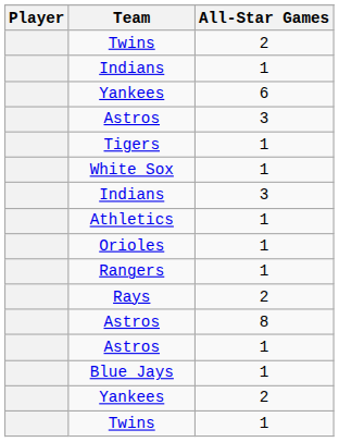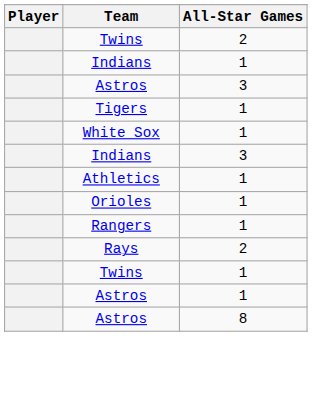 <table class="wikitable sortable plainrowheaders" style="text-align:center;">
 <tr>
 </tr>
 <tr>
 <th scope="col">Player</th>
 <th scope="col" style="width:100px;">Team</th>
 <th scope="col">All-Star Games</th>
 </tr>
 <tr>
 <th scope="row" style="text-align:center"></th>
 <td><a href='#'>Twins</a></td>
 <td>2</td>
 </tr>
 <tr>
 <th scope="row" style="text-align:center"></th>
 <td><a href='#'>Indians</a></td>
 <td>1</td>
-</tr>
-<tr>
-<th scope="row" style="text-align:center"></th>
-<td><a href='#'>Yankees</a></td>
-<td>6</td>
 </tr>
 <tr>
 <th scope="row" style="text-align:center"></th>
 <td><a href='#'>Astros</a></td>
 <td>3</td>
 </tr>
 <tr>
 <th scope="row" style="text-align:center"></th>
 <td><a href='#'>Tigers</a></td>
 <td>1</td>
 </tr>
 <tr>
 <th scope="row" style="text-align:center"></th>
 <td><a href='#'>White Sox</a></td>
 <td>1</td>
 </tr>
 <tr>
 <th scope="row" style="text-align:center"></th>
 <td><a href='#'>Indians</a></td>
 <td>3</td>
 </tr>
 <tr>
 <th scope="row" style="text-align:center"></th>
 <td><a href='#'>Athletics</a></td>
 <td>1</td>
 </tr>
 <tr>
 <th scope="row" style="text-align:center"></th>
 <td><a href='#'>Orioles</a></td>
 <td>1</td>
 </tr>
 <tr>
 <th scope="row" style="text-align:center"></th>
 <td><a href='#'>Rangers</a></td>
 <td>1</td>
 </tr>
 <tr>
 <th scope="row" style="text-align:center"></th>
 <td><a href='#'>Rays</a></td>
 <td>2</td>
 </tr>
 <tr>
 <th scope="row" style="text-align:center"></th>
-<td><a href='#'>Astros</a></td>
-<td>8</td>
+<td><a href='#'>Twins</a></td>
+<td>1</td>
 </tr>
 <tr>
 <th scope="row" style="text-align:center"></th>
 <td><a href='#'>Astros</a></td>
 <td>1</td>
 </tr>
 <tr>
 <th scope="row" style="text-align:center"></th>
-<td><a href='#'>Blue Jays</a></td>
-<td>1</td>
-</tr>
-<tr>
-<th scope="row" style="text-align:center"></th>
-<td><a href='#'>Yankees</a></td>
-<td>2</td>
-</tr>
-<tr>
-<th scope="row" style="text-align:center"></th>
-<td><a href='#'>Twins</a></td>
-<td>1</td>
+<td><a href='#'>Astros</a></td>
+<td>8</td>
 </tr>
 </table>
